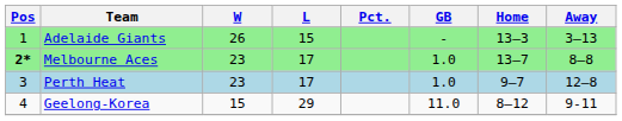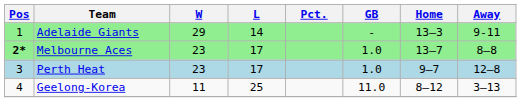 <table class="wikitable plainrowheaders" border="1" style="text-align:center">
 <tr>
 <th scope="col" width=28><a href='#'>Pos</a></th>
 <th scope="col" style="width:150px">Team</th>
 <th scope="col" width=60><a href='#'>W</a></th>
 <th scope="col" width=60><a href='#'>L</a></th>
 <th scope="col" width=60><a href='#'>Pct.</a></th>
 <th scope="col" width=60><a href='#'>GB</a></th>
 <th scope="col" width=60><a href='#'>Home</a></th>
 <th scope="col" width=60><a href='#'>Away</a></th>
 </tr>
 <tr style="background-color:lightgreen">
 <td>1</td>
 <td scope="row" style="text-align:left;background-color:"><a href='#'>Adelaide Giants</a> </td>
-<td>26</td>
-<td>15</td>
+<td>29</td>
+<td>14</td>
 <td></td>
 <td>-</td>
 <td>13–3</td>
-<td>3–13</td>
+<td>9-11</td>
 </tr>
 <tr style="background-color:lightgreen">
 <td><strong>2*</strong></td>
 <td scope="row" style="text-align:left;background-color:"><a href='#'>Melbourne Aces</a> </td>
 <td>23</td>
 <td>17</td>
 <td></td>
 <td>1.0</td>
 <td>13–7</td>
 <td>8–8</td>
 </tr>
 <tr style="background-color:lightblue">
 <td>3</td>
 <td scope="row" style="text-align:left;background-color:"><a href='#'>Perth Heat</a> </td>
 <td>23</td>
 <td>17</td>
 <td></td>
 <td>1.0</td>
 <td>9–7</td>
 <td>12–8</td>
 </tr>
 <tr style="background-color:">
 <td>4</td>
 <td scope="row" style="text-align:left;background-color:"><a href='#'>Geelong-Korea</a> </td>
-<td>15</td>
-<td>29</td>
+<td>11</td>
+<td>25</td>
 <td></td>
 <td>11.0</td>
 <td>8–12</td>
-<td>9-11</td>
+<td>3–13</td>
 </tr>
 <tr style="background-color:">
 </tr>
 </table>
